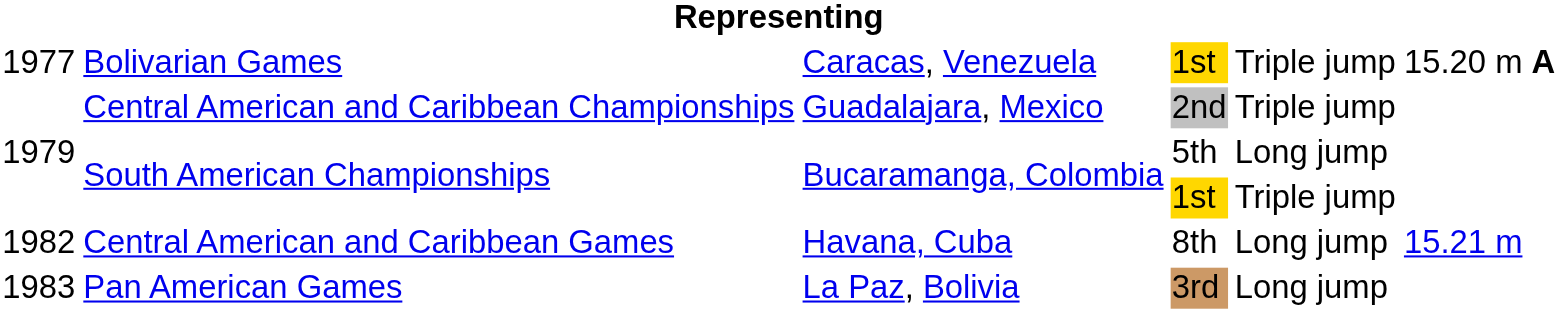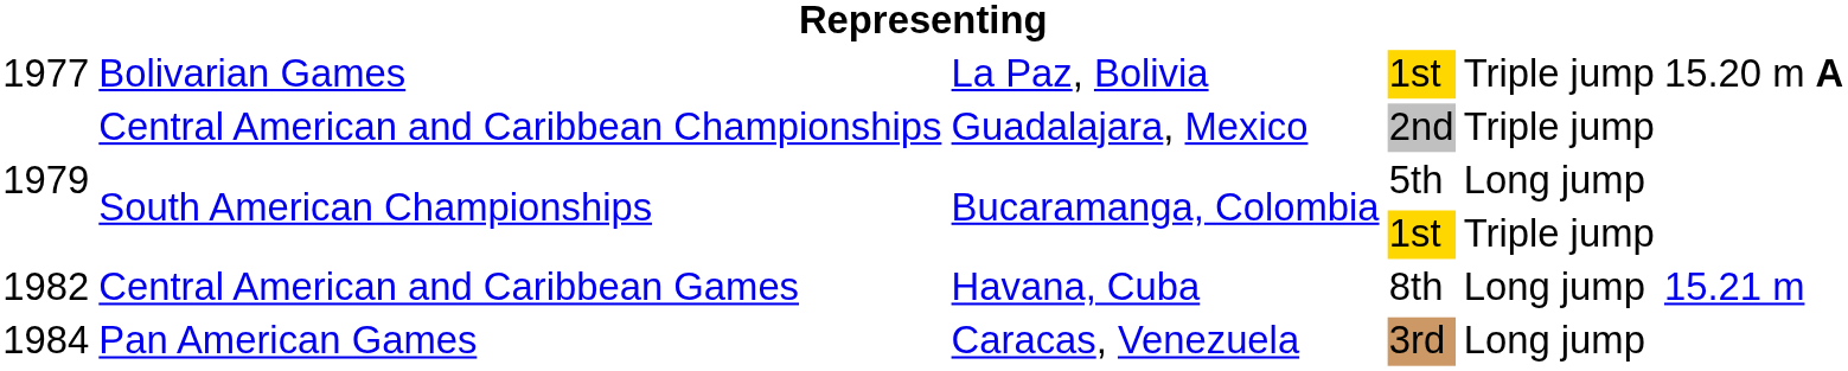 <table>
 <tr>
 <th colspan="6">Representing </th>
 </tr>
 <tr>
 <td>1977</td>
 <td><a href='#'>Bolivarian Games</a></td>
-<td><a href='#'>Caracas</a>, <a href='#'>Venezuela</a></td>
+<td><a href='#'>La Paz</a>, <a href='#'>Bolivia</a></td>
 <td bgcolor=gold>1st</td>
 <td>Triple jump</td>
 <td>15.20 m <strong>A</strong></td>
 </tr>
 <tr>
 <td rowspan=3>1979</td>
 <td><a href='#'>Central American and Caribbean Championships</a></td>
 <td><a href='#'>Guadalajara</a>, <a href='#'>Mexico</a></td>
 <td bgcolor="silver">2nd</td>
 <td>Triple jump</td>
 <td></td>
 </tr>
 <tr>
 <td rowspan=2><a href='#'>South American Championships</a></td>
 <td rowspan=2><a href='#'>Bucaramanga, Colombia</a></td>
 <td>5th</td>
 <td>Long jump</td>
 <td><a href='#'></a></td>
 </tr>
 <tr>
 <td bgcolor="gold">1st</td>
 <td>Triple jump</td>
 <td><a href='#'></a></td>
 </tr>
 <tr>
 <td>1982</td>
 <td><a href='#'>Central American and Caribbean Games</a></td>
 <td><a href='#'>Havana, Cuba</a></td>
 <td>8th</td>
 <td>Long jump</td>
 <td><a href='#'>15.21 m</a></td>
 </tr>
 <tr>
-<td>1983</td>
+<td>1984</td>
 <td><a href='#'>Pan American Games</a></td>
-<td><a href='#'>La Paz</a>, <a href='#'>Bolivia</a></td>
+<td><a href='#'>Caracas</a>, <a href='#'>Venezuela</a></td>
 <td bgcolor="cc9966">3rd</td>
 <td>Long jump</td>
 <td></td>
 </tr>
 </table>
